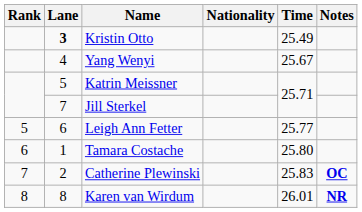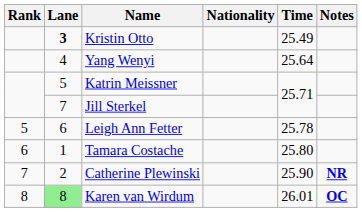 <table class="wikitable sortable" style="text-align:center">
 <tr>
 <th>Rank</th>
 <th>Lane</th>
 <th>Name</th>
 <th>Nationality</th>
 <th>Time</th>
 <th>Notes</th>
 </tr>
 <tr>
 <td></td>
 <td><strong>3</strong></td>
 <td align=left><a href='#'>Kristin Otto</a></td>
 <td align=left></td>
 <td>25.49</td>
 <td></td>
 </tr>
 <tr>
 <td></td>
 <td>4</td>
 <td align=left><a href='#'>Yang Wenyi</a></td>
 <td align=left></td>
-<td>25.67</td>
+<td>25.64</td>
 <td></td>
 </tr>
 <tr>
 <td rowspan=2></td>
 <td>5</td>
 <td align=left><a href='#'>Katrin Meissner</a></td>
 <td align=left></td>
 <td rowspan=2>25.71</td>
 <td></td>
 </tr>
 <tr>
 <td>7</td>
 <td align=left><a href='#'>Jill Sterkel</a></td>
 <td align=left></td>
 <td></td>
 </tr>
 <tr>
 <td>5</td>
 <td>6</td>
 <td align=left><a href='#'>Leigh Ann Fetter</a></td>
 <td align=left></td>
-<td>25.77</td>
+<td>25.78</td>
 <td></td>
 </tr>
 <tr>
 <td>6</td>
 <td>1</td>
 <td align=left><a href='#'>Tamara Costache</a></td>
 <td align=left></td>
 <td>25.80</td>
 <td></td>
 </tr>
 <tr>
 <td>7</td>
 <td>2</td>
 <td align=left><a href='#'>Catherine Plewinski</a></td>
 <td align=left></td>
-<td>25.83</td>
-<td><strong><a href='#'>OC</a></strong></td>
+<td>25.90</td>
+<td><strong><a href='#'>NR</a></strong></td>
 </tr>
 <tr>
 <td>8</td>
-<td>8</td>
+<td style="background: lightgreen;">8</td>
 <td align=left><a href='#'>Karen van Wirdum</a></td>
 <td align=left></td>
 <td>26.01</td>
-<td><strong><a href='#'>NR</a></strong></td>
+<td><strong><a href='#'>OC</a></strong></td>
 </tr>
 </table>
